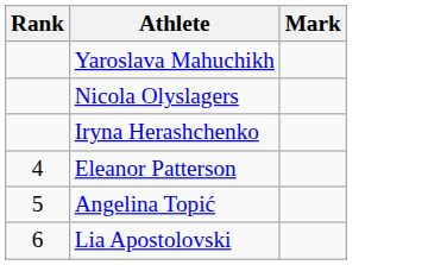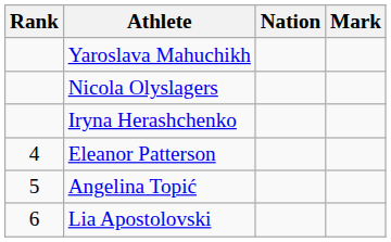 <table class="wikitable">
 <tr>
 <th scope="col">Rank</th>
 <th scope="col">Athlete</th>
+<th scope="col">Nation</th>
 <th scope="col">Mark</th>
 </tr>
 <tr>
 <td align=center></td>
 <td><a href='#'>Yaroslava Mahuchikh</a></td>
 <td></td>
+<td></td>
 </tr>
 <tr>
 <td align=center></td>
 <td><a href='#'>Nicola Olyslagers</a></td>
+<td></td>
 <td></td>
 </tr>
 <tr>
 <td align=center></td>
 <td><a href='#'>Iryna Herashchenko</a></td>
 <td></td>
+<td></td>
 </tr>
 <tr>
 <td align=center>4</td>
 <td><a href='#'>Eleanor Patterson</a></td>
+<td></td>
 <td></td>
 </tr>
 <tr>
 <td align=center>5</td>
 <td><a href='#'>Angelina Topić</a></td>
 <td></td>
+<td></td>
 </tr>
 <tr>
 <td align=center>6</td>
 <td><a href='#'>Lia Apostolovski</a></td>
 <td></td>
+<td></td>
 </tr>
 </table>
